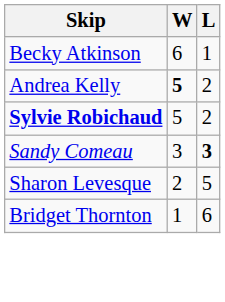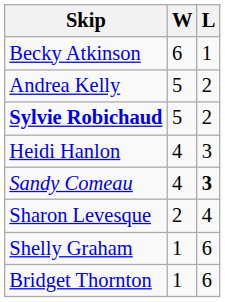 <table class="wikitable">
 <tr>
 <th>Skip</th>
 <th>W</th>
 <th>L</th>
 </tr>
 <tr>
 <td><a href='#'>Becky Atkinson</a></td>
 <td>6</td>
 <td>1</td>
 </tr>
 <tr>
 <td><a href='#'>Andrea Kelly</a></td>
-<td><strong>5</strong></td>
+<td>5</td>
 <td>2</td>
 </tr>
 <tr>
 <td><strong><a href='#'>Sylvie Robichaud</a></strong></td>
 <td>5</td>
 <td>2</td>
 </tr>
 <tr>
+<td><a href='#'>Heidi Hanlon</a></td>
+<td>4</td>
+<td>3</td>
+</tr>
+<tr>
 <td><em><a href='#'>Sandy Comeau</a></em></td>
-<td>3</td>
+<td>4</td>
 <td><strong>3</strong></td>
 </tr>
 <tr>
 <td><a href='#'>Sharon Levesque</a></td>
 <td>2</td>
-<td>5</td>
+<td>4</td>
+</tr>
+<tr>
+<td><a href='#'>Shelly Graham</a></td>
+<td>1</td>
+<td>6</td>
 </tr>
 <tr>
 <td><a href='#'>Bridget Thornton</a></td>
 <td>1</td>
 <td>6</td>
 </tr>
 </table>
